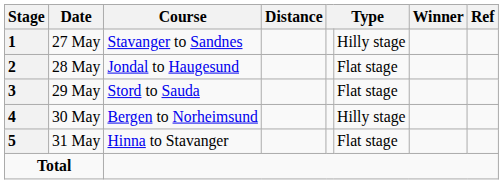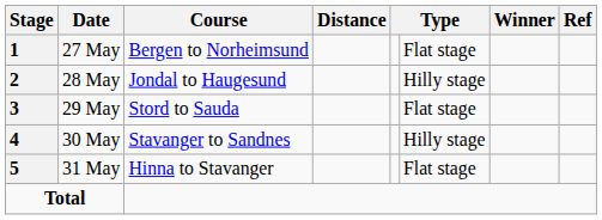 <table class="wikitable">
 <tr>
 <th>Stage</th>
 <th>Date</th>
 <th>Course</th>
 <th>Distance</th>
 <th colspan="2">Type</th>
 <th>Winner</th>
 <th>Ref</th>
 </tr>
 <tr>
 <th style="text-align:left">1</th>
 <td align=right>27 May</td>
-<td><a href='#'>Stavanger</a> to <a href='#'>Sandnes</a></td>
+<td><a href='#'>Bergen</a> to <a href='#'>Norheimsund</a></td>
 <td style="text-align:center;"></td>
 <td></td>
-<td>Hilly stage</td>
+<td>Flat stage</td>
 <td></td>
 <td></td>
 </tr>
 <tr>
 <th style="text-align:left">2</th>
 <td align=right>28 May</td>
 <td><a href='#'>Jondal</a> to <a href='#'>Haugesund</a></td>
 <td style="text-align:center;"></td>
 <td></td>
-<td>Flat stage</td>
+<td>Hilly stage</td>
 <td></td>
 <td></td>
 </tr>
 <tr>
 <th style="text-align:left">3</th>
 <td align=right>29 May</td>
 <td><a href='#'>Stord</a> to <a href='#'>Sauda</a></td>
 <td style="text-align:center;"></td>
 <td></td>
 <td>Flat stage</td>
 <td></td>
 <td></td>
 </tr>
 <tr>
 <th style="text-align:left">4</th>
 <td align=right>30 May</td>
-<td><a href='#'>Bergen</a> to <a href='#'>Norheimsund</a></td>
+<td><a href='#'>Stavanger</a> to <a href='#'>Sandnes</a></td>
 <td style="text-align:center;"></td>
 <td></td>
 <td>Hilly stage</td>
 <td></td>
 <td></td>
 </tr>
 <tr>
 <th style="text-align:left">5</th>
 <td align=right>31 May</td>
 <td><a href='#'>Hinna</a> to Stavanger</td>
 <td style="text-align:center;"></td>
 <td></td>
 <td>Flat stage</td>
 <td></td>
 <td></td>
 </tr>
 <tr>
 <td colspan="2" style="text-align:center;"><strong>Total</strong></td>
 <td colspan="6" style="text-align:center;"></td>
 </tr>
 </table>
